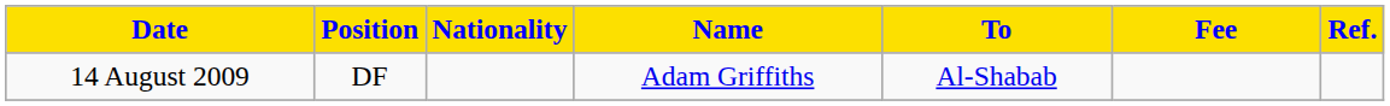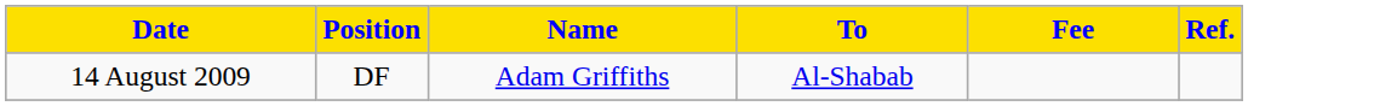 <table class="wikitable" style="text-align:center; font-size:90%; ">
 <tr>
 <th style="background:#FCE000; color:blue; width:150px;">Date</th>
 <th style="background:#FCE000; color:blue; width:50px;">Position</th>
-<th style="background:#FCE000; color:blue; width:50px;">Nationality</th>
 <th style="background:#FCE000; color:blue; width:150px;">Name</th>
 <th style="background:#FCE000; color:blue; width:110px;">To</th>
 <th style="background:#FCE000; color:blue; width:100px;">Fee</th>
 <th style="background:#FCE000; color:blue; width:25px;">Ref.</th>
 </tr>
 <tr>
 <td>14 August 2009</td>
 <td>DF</td>
-<td></td>
 <td><a href='#'>Adam Griffiths</a></td>
 <td><a href='#'>Al-Shabab</a></td>
 <td></td>
 <td></td>
 </tr>
 </table>
